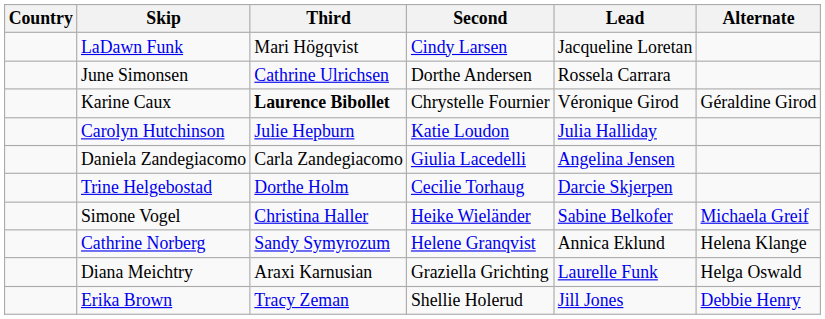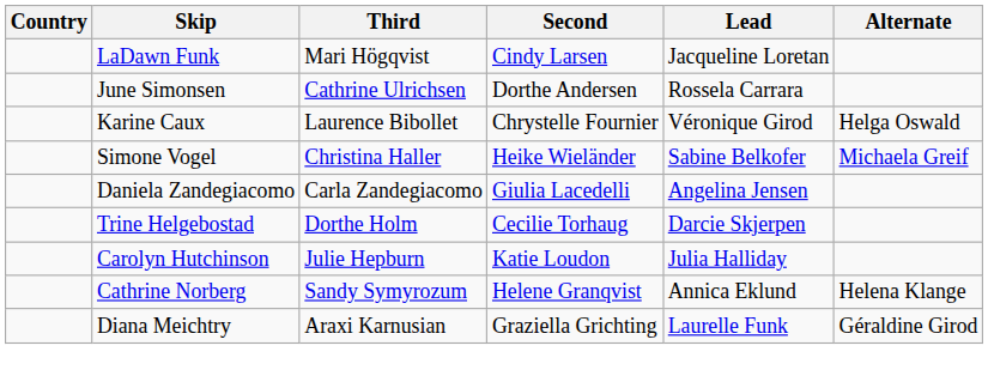 <table class=wikitable>
 <tr>
 <th>Country</th>
 <th>Skip</th>
 <th>Third</th>
 <th>Second</th>
 <th>Lead</th>
 <th>Alternate</th>
 </tr>
 <tr>
 <td></td>
 <td><a href='#'>LaDawn Funk</a></td>
 <td>Mari Högqvist</td>
 <td><a href='#'>Cindy Larsen</a></td>
 <td>Jacqueline Loretan</td>
 <td></td>
 </tr>
 <tr>
 <td></td>
 <td>June Simonsen</td>
 <td><a href='#'>Cathrine Ulrichsen</a></td>
 <td>Dorthe Andersen</td>
 <td>Rossela Carrara</td>
 <td></td>
 </tr>
 <tr>
 <td></td>
 <td>Karine Caux</td>
-<td><strong>Laurence Bibollet</strong></td>
+<td>Laurence Bibollet</td>
 <td>Chrystelle Fournier</td>
 <td>Véronique Girod</td>
-<td>Géraldine Girod</td>
+<td>Helga Oswald</td>
 </tr>
 <tr>
 <td></td>
-<td><a href='#'>Carolyn Hutchinson</a></td>
-<td><a href='#'>Julie Hepburn</a></td>
-<td><a href='#'>Katie Loudon</a></td>
-<td><a href='#'>Julia Halliday</a></td>
-<td></td>
+<td>Simone Vogel</td>
+<td><a href='#'>Christina Haller</a></td>
+<td><a href='#'>Heike Wieländer</a></td>
+<td><a href='#'>Sabine Belkofer</a></td>
+<td><a href='#'>Michaela Greif</a></td>
 </tr>
 <tr>
 <td></td>
 <td>Daniela Zandegiacomo</td>
 <td>Carla Zandegiacomo</td>
 <td><a href='#'>Giulia Lacedelli</a></td>
 <td><a href='#'>Angelina Jensen</a></td>
 <td></td>
 </tr>
 <tr>
 <td></td>
 <td><a href='#'>Trine Helgebostad</a></td>
 <td><a href='#'>Dorthe Holm</a></td>
 <td><a href='#'>Cecilie Torhaug</a></td>
 <td><a href='#'>Darcie Skjerpen</a></td>
 <td></td>
 </tr>
 <tr>
 <td></td>
-<td>Simone Vogel</td>
-<td><a href='#'>Christina Haller</a></td>
-<td><a href='#'>Heike Wieländer</a></td>
-<td><a href='#'>Sabine Belkofer</a></td>
-<td><a href='#'>Michaela Greif</a></td>
+<td><a href='#'>Carolyn Hutchinson</a></td>
+<td><a href='#'>Julie Hepburn</a></td>
+<td><a href='#'>Katie Loudon</a></td>
+<td><a href='#'>Julia Halliday</a></td>
+<td></td>
 </tr>
 <tr>
 <td></td>
 <td><a href='#'>Cathrine Norberg</a></td>
 <td><a href='#'>Sandy Symyrozum</a></td>
 <td><a href='#'>Helene Granqvist</a></td>
 <td>Annica Eklund</td>
 <td>Helena Klange</td>
 </tr>
 <tr>
 <td></td>
 <td>Diana Meichtry</td>
 <td>Araxi Karnusian</td>
 <td>Graziella Grichting</td>
 <td><a href='#'>Laurelle Funk</a></td>
-<td>Helga Oswald</td>
-</tr>
-<tr>
-<td></td>
-<td><a href='#'>Erika Brown</a></td>
-<td><a href='#'>Tracy Zeman</a></td>
-<td>Shellie Holerud</td>
-<td><a href='#'>Jill Jones</a></td>
-<td><a href='#'>Debbie Henry</a></td>
+<td>Géraldine Girod</td>
 </tr>
 </table>
